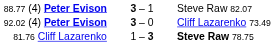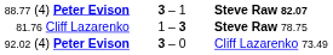 <table style="text-align:center">
 <tr>
 <th width=223></th>
 <th width=100></th>
 <th width=223></th>
 </tr>
 <tr>
 <td align=right><small>88.77</small> (4) <strong><a href='#'>Peter Evison</a></strong> </td>
 <td><strong>3</strong> – 1</td>
-<td align=left> Steve Raw <small>82.07</small></td>
+<td align=left><strong> Steve Raw <small>82.07</small></strong></td>
+</tr>
+<tr>
+<td align=right><small>81.76</small> <a href='#'>Cliff Lazarenko</a> </td>
+<td>1 – <strong>3</strong></td>
+<td align=left> <strong>Steve Raw</strong> <small>78.75</small></td>
 </tr>
 <tr>
 <td align=right><small>92.02</small> (4) <strong><a href='#'>Peter Evison</a></strong> </td>
 <td><strong>3</strong> – 0</td>
 <td align=left> <a href='#'>Cliff Lazarenko</a> <small>73.49</small></td>
 </tr>
-<tr>
-<td align=right><small>81.76</small> <a href='#'>Cliff Lazarenko</a> </td>
-<td>1 – <strong>3</strong></td>
-<td align=left> <strong>Steve Raw</strong> <small>78.75</small></td>
-</tr>
 </table>
